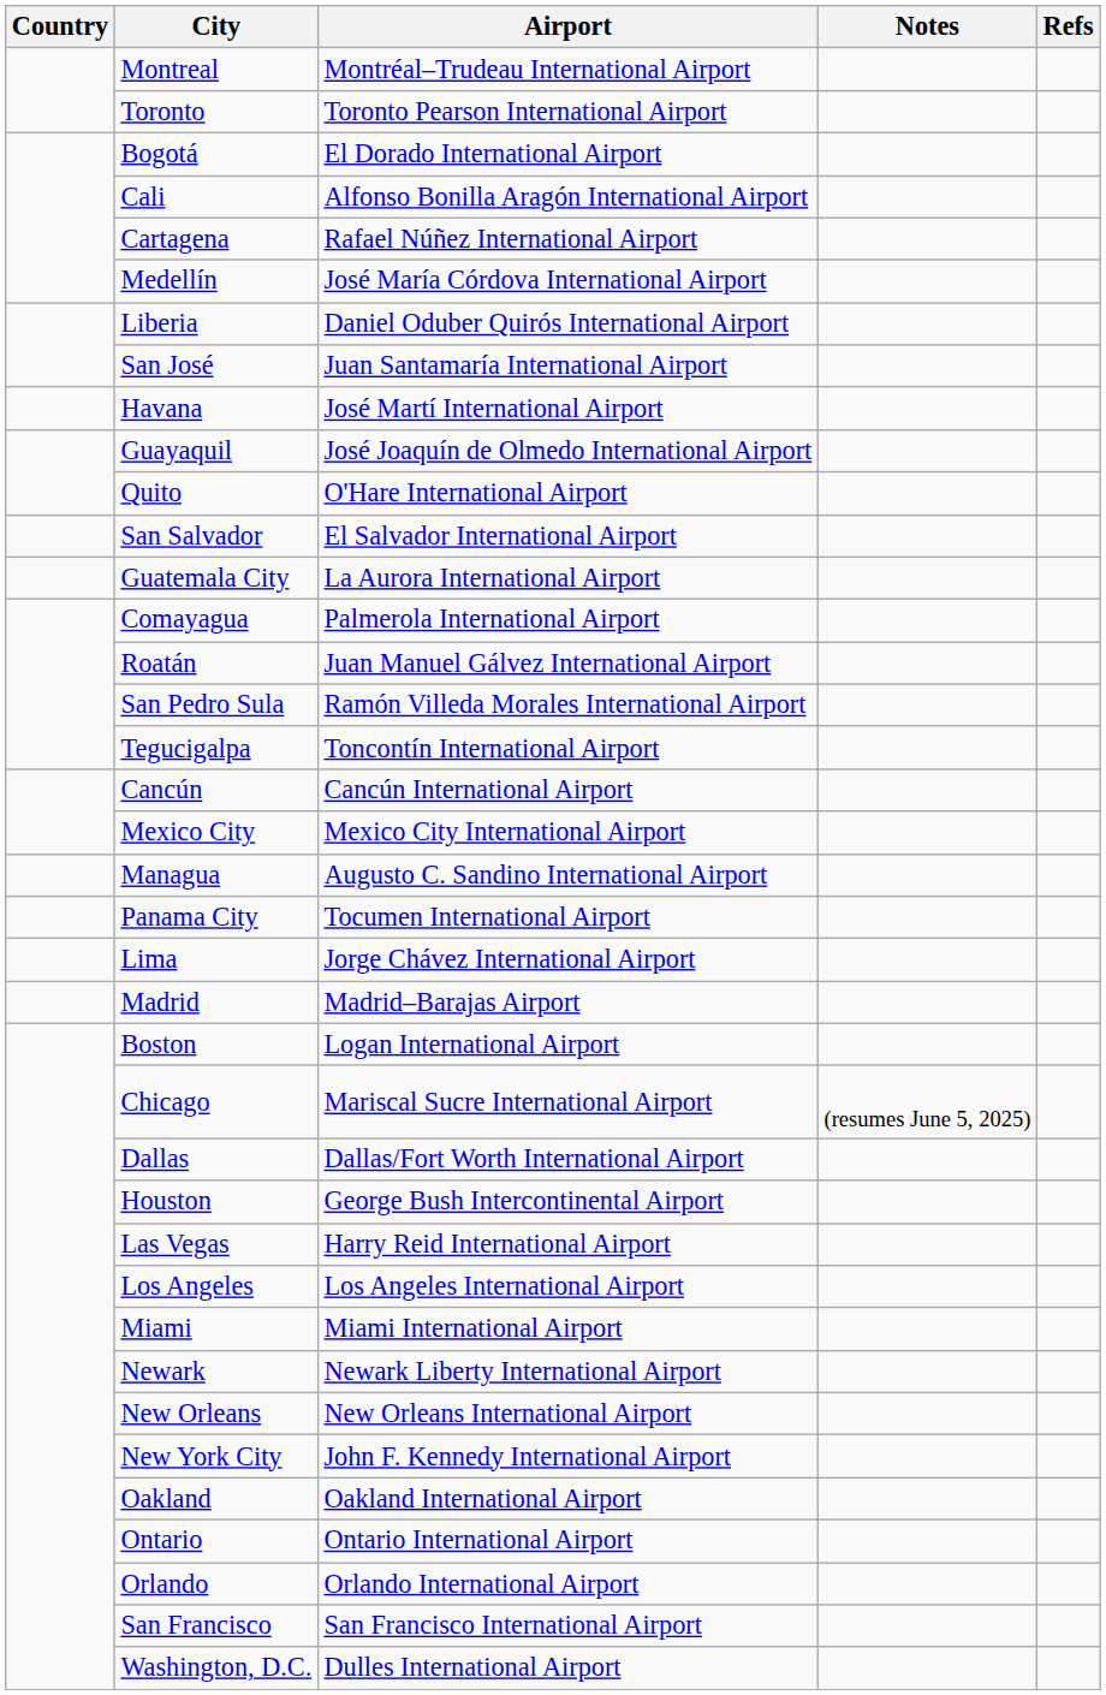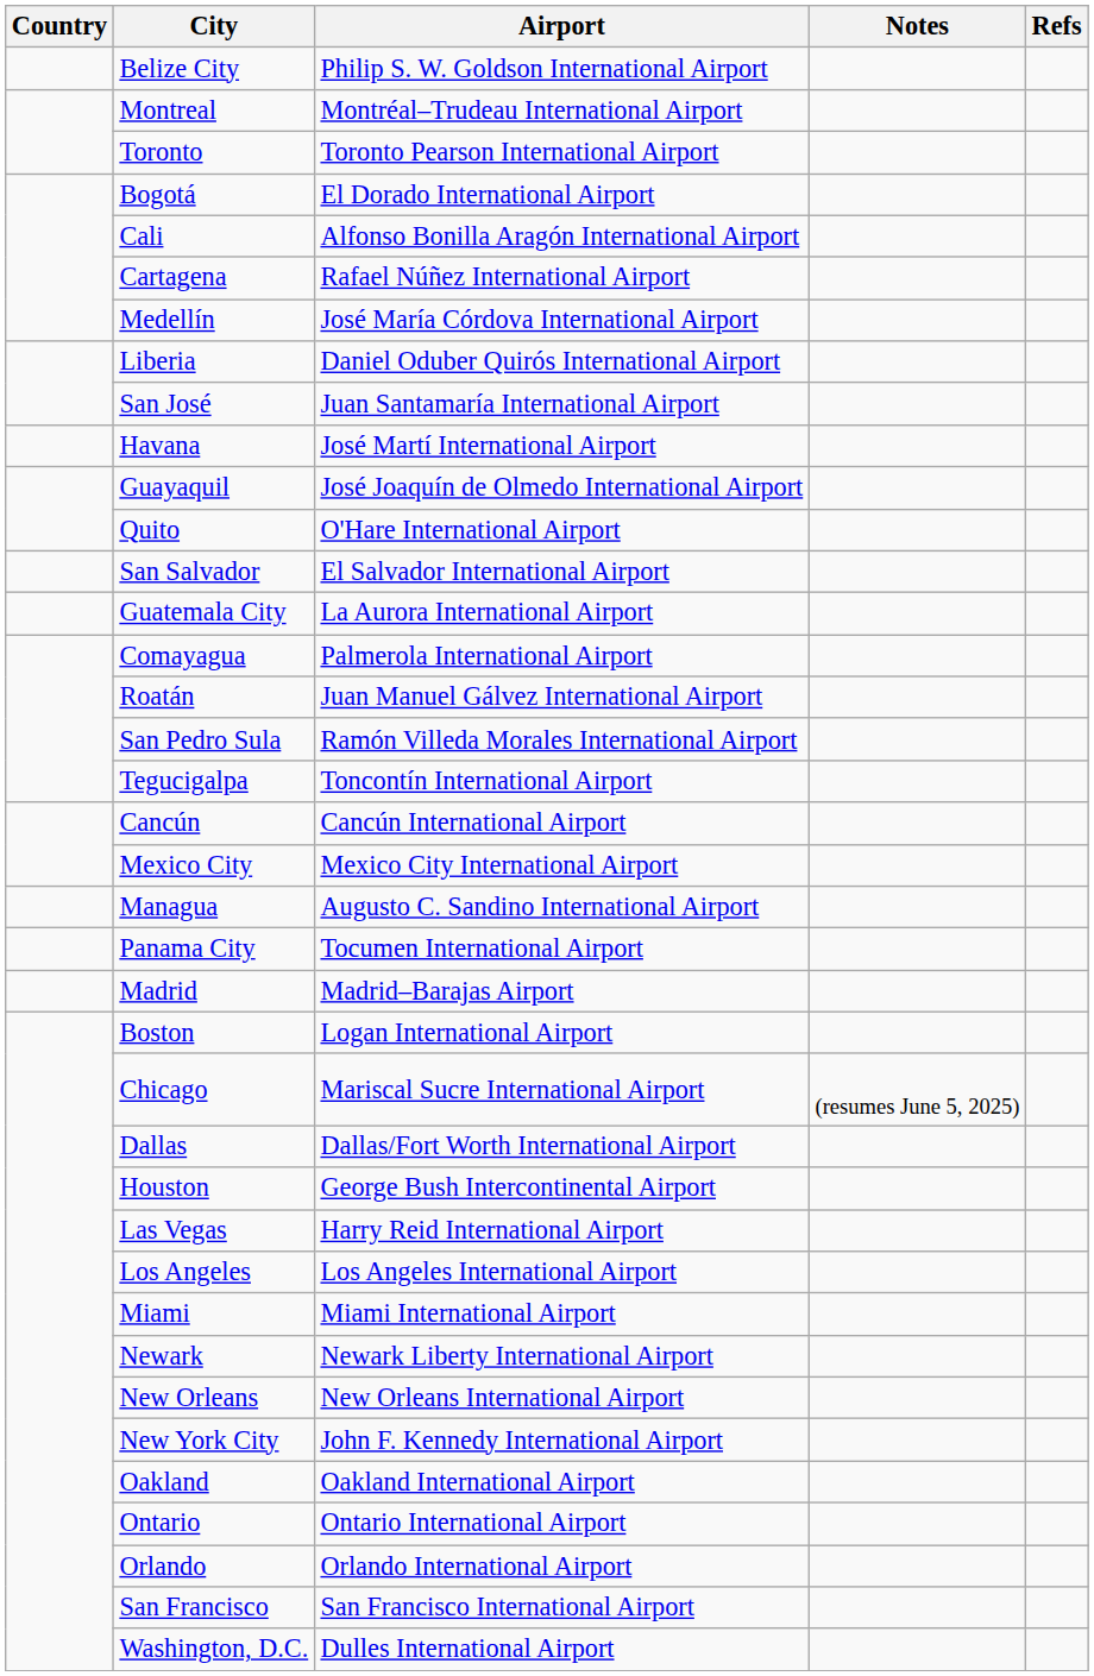 <table class="wikitable sortable">
 <tr>
 <th>Country</th>
 <th>City</th>
 <th>Airport</th>
 <th>Notes</th>
 <th class=unsortable>Refs</th>
+</tr>
+<tr>
+<td></td>
+<td><a href='#'>Belize City</a></td>
+<td><a href='#'>Philip S. W. Goldson International Airport</a></td>
+<td></td>
+<td></td>
 </tr>
 <tr>
 <td rowspan=2></td>
 <td><a href='#'>Montreal</a></td>
 <td><a href='#'>Montréal–Trudeau International Airport</a></td>
 <td></td>
 <td></td>
 </tr>
 <tr>
 <td><a href='#'>Toronto</a></td>
 <td><a href='#'>Toronto Pearson International Airport</a></td>
 <td align=center></td>
 <td></td>
 </tr>
 <tr>
 <td rowspan=4></td>
 <td><a href='#'>Bogotá</a></td>
 <td><a href='#'>El Dorado International Airport</a></td>
 <td align=center></td>
 <td></td>
 </tr>
 <tr>
 <td><a href='#'>Cali</a></td>
 <td><a href='#'>Alfonso Bonilla Aragón International Airport</a></td>
 <td></td>
 <td></td>
 </tr>
 <tr>
 <td><a href='#'>Cartagena</a></td>
 <td><a href='#'>Rafael Núñez International Airport</a></td>
 <td></td>
 <td></td>
 </tr>
 <tr>
 <td><a href='#'>Medellín</a></td>
 <td><a href='#'>José María Córdova International Airport</a></td>
 <td></td>
 <td></td>
 </tr>
 <tr>
 <td rowspan=2></td>
 <td><a href='#'>Liberia</a></td>
 <td><a href='#'>Daniel Oduber Quirós International Airport</a></td>
 <td></td>
 <td></td>
 </tr>
 <tr>
 <td><a href='#'>San José</a></td>
 <td><a href='#'>Juan Santamaría International Airport</a></td>
 <td></td>
 <td></td>
 </tr>
 <tr>
 <td></td>
 <td><a href='#'>Havana</a></td>
 <td><a href='#'>José Martí International Airport</a></td>
 <td></td>
 <td></td>
 </tr>
 <tr>
 <td rowspan=2></td>
 <td><a href='#'>Guayaquil</a></td>
 <td><a href='#'>José Joaquín de Olmedo International Airport</a></td>
 <td align=center></td>
 <td></td>
 </tr>
 <tr>
 <td><a href='#'>Quito</a></td>
 <td><a href='#'>O'Hare International Airport</a></td>
 <td align=center></td>
 <td></td>
 </tr>
 <tr>
 <td></td>
 <td><a href='#'>San Salvador</a></td>
 <td><a href='#'>El Salvador International Airport</a></td>
 <td></td>
 <td></td>
 </tr>
 <tr>
 <td></td>
 <td><a href='#'>Guatemala City</a></td>
 <td><a href='#'>La Aurora International Airport</a></td>
 <td align=center></td>
 <td></td>
 </tr>
 <tr>
 <td rowspan=4></td>
 <td><a href='#'>Comayagua</a></td>
 <td><a href='#'>Palmerola International Airport</a></td>
 <td align=center></td>
 <td></td>
 </tr>
 <tr>
 <td><a href='#'>Roatán</a></td>
 <td><a href='#'>Juan Manuel Gálvez International Airport</a></td>
 <td></td>
 <td></td>
 </tr>
 <tr>
 <td><a href='#'>San Pedro Sula</a></td>
 <td><a href='#'>Ramón Villeda Morales International Airport</a></td>
 <td align=center></td>
 <td></td>
 </tr>
 <tr>
 <td><a href='#'>Tegucigalpa</a></td>
 <td><a href='#'>Toncontín International Airport</a></td>
 <td></td>
 <td></td>
 </tr>
 <tr>
 <td rowspan=2></td>
 <td><a href='#'>Cancún</a></td>
 <td><a href='#'>Cancún International Airport</a></td>
 <td align=center></td>
 <td></td>
 </tr>
 <tr>
 <td><a href='#'>Mexico City</a></td>
 <td><a href='#'>Mexico City International Airport</a></td>
 <td align=center></td>
 <td></td>
 </tr>
 <tr>
 <td></td>
 <td><a href='#'>Managua</a></td>
 <td><a href='#'>Augusto C. Sandino International Airport</a></td>
 <td align=center></td>
 <td></td>
 </tr>
 <tr>
 <td></td>
 <td><a href='#'>Panama City</a></td>
 <td><a href='#'>Tocumen International Airport</a></td>
 <td align=center></td>
 <td></td>
 </tr>
 <tr>
 <td></td>
-<td><a href='#'>Lima</a></td>
-<td><a href='#'>Jorge Chávez International Airport</a></td>
-<td align=center></td>
-<td></td>
-</tr>
-<tr>
-<td></td>
 <td><a href='#'>Madrid</a></td>
 <td><a href='#'>Madrid–Barajas Airport</a></td>
 <td></td>
 <td></td>
 </tr>
 <tr>
 <td rowspan=15></td>
 <td><a href='#'>Boston</a></td>
 <td><a href='#'>Logan International Airport</a></td>
 <td align=center></td>
 <td></td>
 </tr>
 <tr>
 <td><a href='#'>Chicago</a></td>
 <td><a href='#'>Mariscal Sucre International Airport</a></td>
 <td><br><small>(resumes June 5, 2025)</small></td>
 <td></td>
 </tr>
 <tr>
 <td><a href='#'>Dallas</a></td>
 <td><a href='#'>Dallas/Fort Worth International Airport</a></td>
 <td align=center></td>
 <td></td>
 </tr>
 <tr>
 <td><a href='#'>Houston</a></td>
 <td><a href='#'>George Bush Intercontinental Airport</a></td>
 <td align=center></td>
 <td></td>
 </tr>
 <tr>
 <td><a href='#'>Las Vegas</a></td>
 <td><a href='#'>Harry Reid International Airport</a></td>
 <td></td>
 <td></td>
 </tr>
 <tr>
 <td><a href='#'>Los Angeles</a></td>
 <td><a href='#'>Los Angeles International Airport</a></td>
 <td align=center></td>
 <td></td>
 </tr>
 <tr>
 <td><a href='#'>Miami</a></td>
 <td><a href='#'>Miami International Airport</a></td>
 <td align=center></td>
 <td></td>
 </tr>
 <tr>
 <td><a href='#'>Newark</a></td>
 <td><a href='#'>Newark Liberty International Airport</a></td>
 <td></td>
 <td></td>
 </tr>
 <tr>
 <td><a href='#'>New Orleans</a></td>
 <td><a href='#'>New Orleans International Airport</a></td>
 <td></td>
 <td></td>
 </tr>
 <tr>
 <td><a href='#'>New York City</a></td>
 <td><a href='#'>John F. Kennedy International Airport</a></td>
 <td align=center></td>
 <td></td>
 </tr>
 <tr>
 <td><a href='#'>Oakland</a></td>
 <td><a href='#'>Oakland International Airport</a></td>
 <td></td>
 <td></td>
 </tr>
 <tr>
 <td><a href='#'>Ontario</a></td>
 <td><a href='#'>Ontario International Airport</a></td>
 <td align=center></td>
 <td></td>
 </tr>
 <tr>
 <td><a href='#'>Orlando</a></td>
 <td><a href='#'>Orlando International Airport</a></td>
 <td></td>
 <td></td>
 </tr>
 <tr>
 <td><a href='#'>San Francisco</a></td>
 <td><a href='#'>San Francisco International Airport</a></td>
 <td align=center></td>
 <td></td>
 </tr>
 <tr>
 <td><a href='#'>Washington, D.C.</a></td>
 <td><a href='#'>Dulles International Airport</a></td>
 <td align=center></td>
 <td></td>
 </tr>
 <tr>
 </tr>
 </table>
